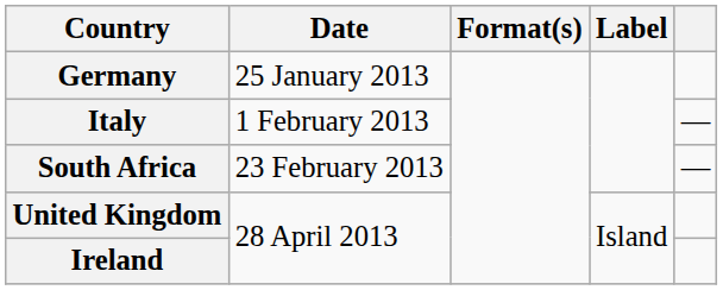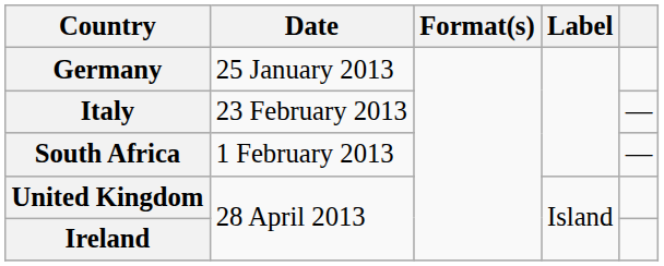 <table class="wikitable plainrowheaders">
 <tr>
 <th scope="col">Country</th>
 <th scope="col">Date</th>
 <th scope="col">Format(s)</th>
 <th scope="col">Label</th>
 <th scope="col"></th>
 </tr>
 <tr>
 <th scope="row">Germany</th>
 <td>25 January 2013</td>
 <td rowspan=5></td>
 <td rowspan=3></td>
 <td align="center"></td>
 </tr>
 <tr>
 <th scope="row">Italy</th>
-<td>1 February 2013</td>
+<td>23 February 2013</td>
 <td align="center">—</td>
 </tr>
 <tr>
 <th scope="row">South Africa</th>
-<td>23 February 2013</td>
+<td>1 February 2013</td>
 <td align="center">—</td>
 </tr>
 <tr>
 <th scope="row">United Kingdom</th>
 <td rowspan=2>28 April 2013</td>
 <td rowspan=2>Island</td>
 <td align="center"></td>
 </tr>
 <tr>
 <th scope="row">Ireland</th>
 <td align="center"></td>
 </tr>
 </table>
